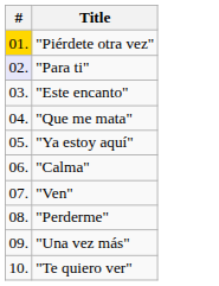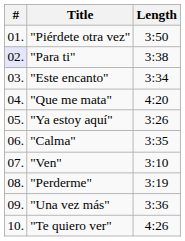 <table class="wikitable">
 <tr>
 <th>#</th>
 <th>Title</th>
+<th>Length</th>
 </tr>
 <tr>
-<td style="background: gold;">01.</td>
+<td>01.</td>
 <td align="left">"Piérdete otra vez"</td>
+<td align="center">3:50</td>
 </tr>
 <tr>
 <td style="background: lavender;">02.</td>
 <td align="left">"Para ti"</td>
+<td align="center">3:38</td>
 </tr>
 <tr>
 <td>03.</td>
 <td align="left">"Este encanto"</td>
+<td align="center">3:34</td>
 </tr>
 <tr>
 <td>04.</td>
 <td align="left">"Que me mata"</td>
+<td align="center">4:20</td>
 </tr>
 <tr>
 <td>05.</td>
 <td align="left">"Ya estoy aquí"</td>
+<td align="center">3:26</td>
 </tr>
 <tr>
 <td>06.</td>
 <td align="left">"Calma"</td>
+<td align="center">3:35</td>
 </tr>
 <tr>
 <td>07.</td>
 <td align="left">"Ven"</td>
+<td align="center">3:10</td>
 </tr>
 <tr>
 <td>08.</td>
 <td align="left">"Perderme"</td>
+<td align="center">3:19</td>
 </tr>
 <tr>
 <td>09.</td>
 <td align="left">"Una vez más"</td>
+<td align="center">3:36</td>
 </tr>
 <tr>
 <td>10.</td>
 <td align="left">"Te quiero ver"</td>
+<td align="center">4:26</td>
 </tr>
 </table>
